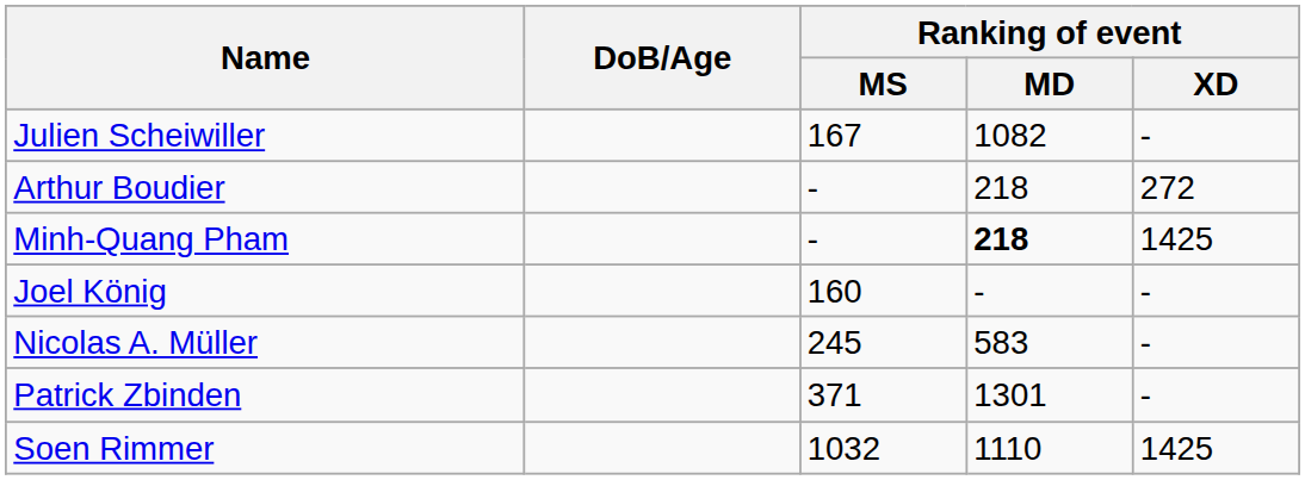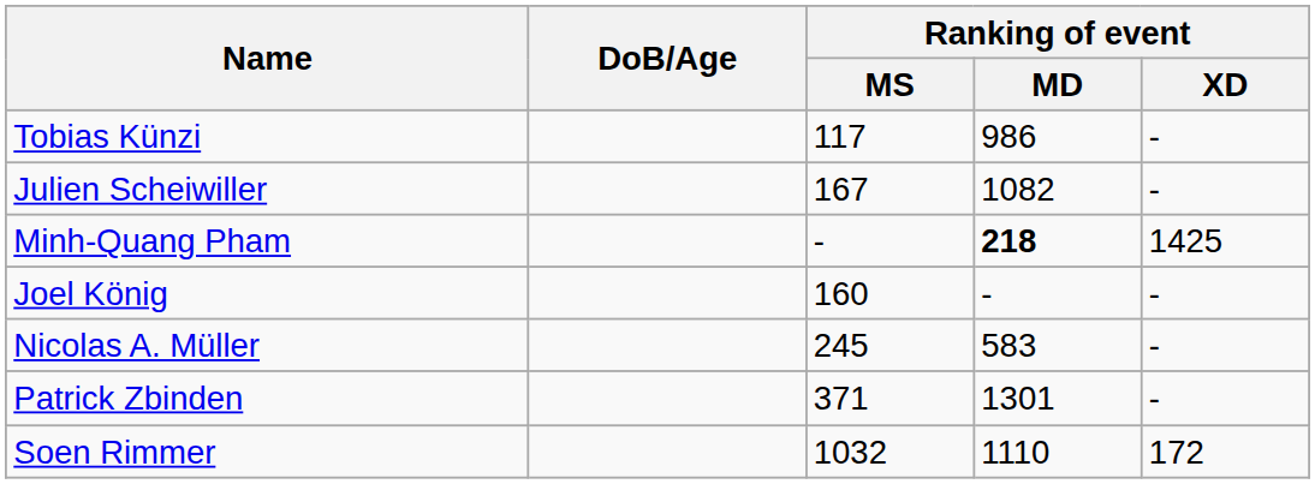 <table class="wikitable" style="width:600px; font-size:95%;">
 <tr>
 <th rowspan="2" align="left">Name</th>
 <th rowspan="2" align="left">DoB/Age</th>
 <th colspan="3" align="center">Ranking of event</th>
 </tr>
 <tr>
 <th align="center">MS</th>
 <th>MD</th>
 <th align="center">XD</th>
 </tr>
 <tr>
+<td align="left"><a href='#'>Tobias Künzi</a></td>
+<td align="left"></td>
+<td>117</td>
+<td>986</td>
+<td>-</td>
+</tr>
+<tr>
 <td><a href='#'>Julien Scheiwiller</a></td>
 <td></td>
 <td>167</td>
 <td>1082</td>
 <td>-</td>
-</tr>
-<tr>
-<td><a href='#'>Arthur Boudier</a></td>
-<td></td>
-<td>-</td>
-<td>218</td>
-<td>272</td>
 </tr>
 <tr>
 <td><a href='#'>Minh-Quang Pham</a></td>
 <td></td>
 <td>-</td>
 <td><strong>218</strong></td>
 <td>1425</td>
 </tr>
 <tr>
 <td><a href='#'>Joel König</a></td>
 <td></td>
 <td>160</td>
 <td>-</td>
 <td>-</td>
 </tr>
 <tr>
 <td><a href='#'>Nicolas A. Müller</a></td>
 <td></td>
 <td>245</td>
 <td>583</td>
 <td>-</td>
 </tr>
 <tr>
 <td><a href='#'>Patrick Zbinden</a></td>
 <td></td>
 <td>371</td>
 <td>1301</td>
 <td>-</td>
 </tr>
 <tr>
 <td><a href='#'>Soen Rimmer</a></td>
 <td></td>
 <td>1032</td>
 <td>1110</td>
-<td>1425</td>
+<td>172</td>
 </tr>
 </table>
